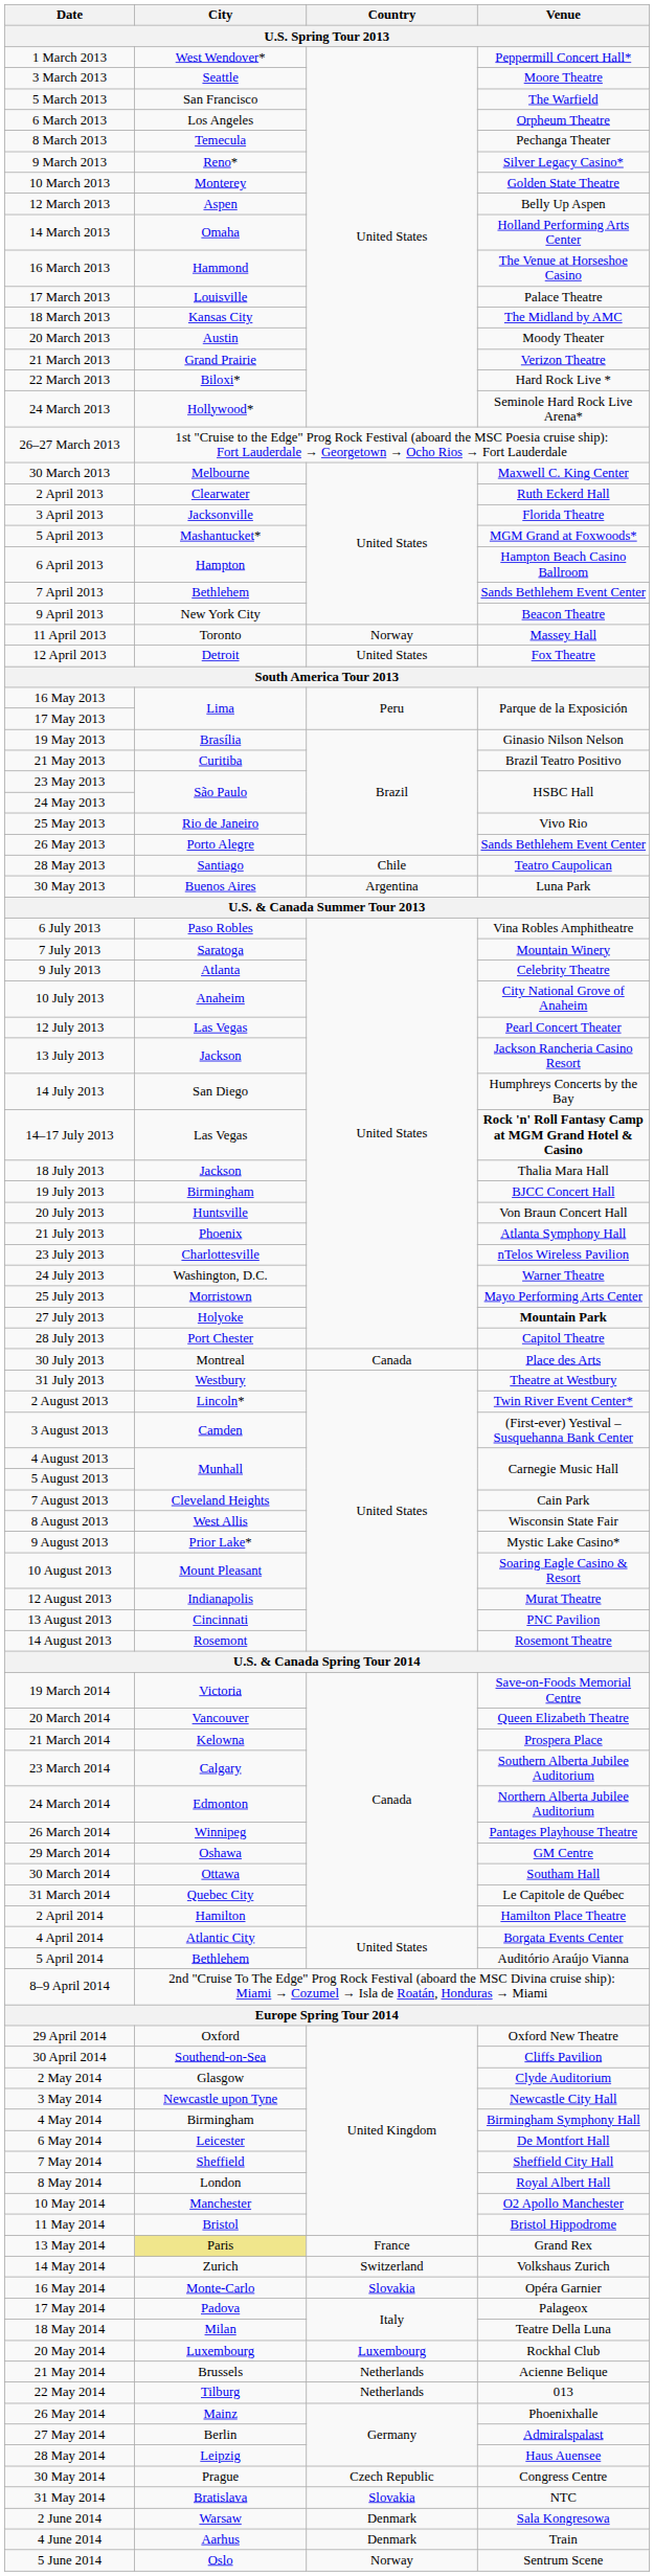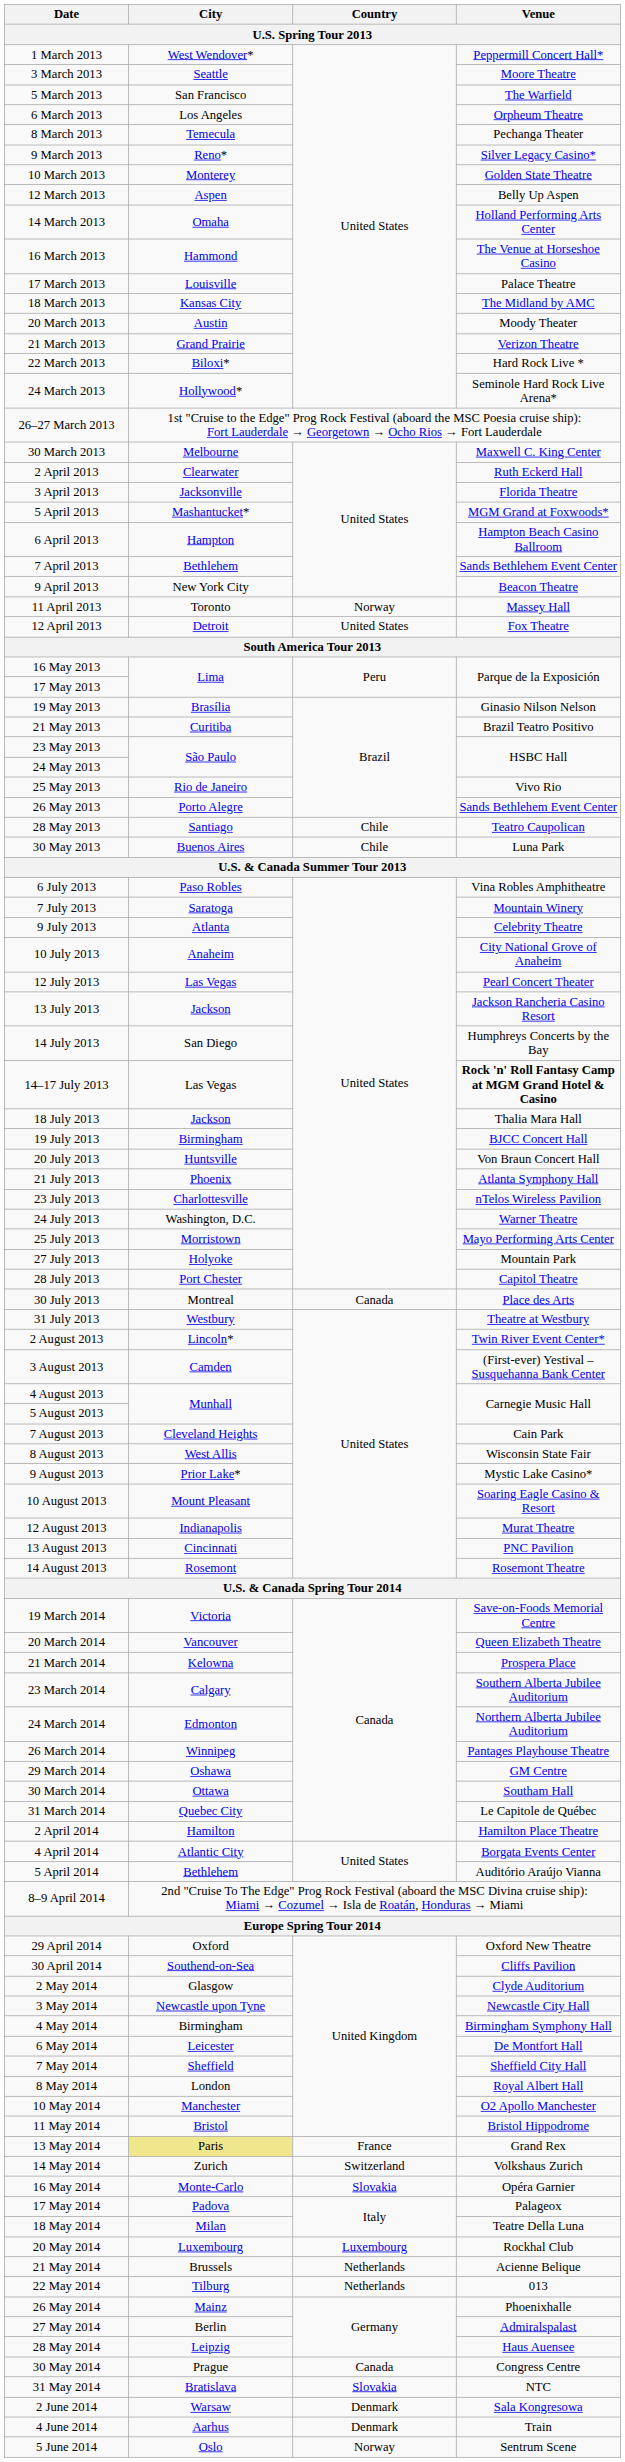 <table class="wikitable" style="text-align:center;">
 <tr>
 <th style="width:150px;">Date</th>
 <th style="width:200px;">City</th>
 <th style="width:200px;">Country</th>
 <th style="width:200px;">Venue</th>
 </tr>
 <tr>
 <th colspan="4">U.S. Spring Tour 2013</th>
 </tr>
 <tr>
 <td>1 March 2013</td>
 <td><a href='#'>West Wendover</a>*</td>
 <td rowspan="16">United States</td>
 <td><a href='#'>Peppermill Concert Hall*</a></td>
 </tr>
 <tr>
 <td>3 March 2013</td>
 <td><a href='#'>Seattle</a></td>
 <td><a href='#'>Moore Theatre</a></td>
 </tr>
 <tr>
 <td>5 March 2013</td>
 <td>San Francisco</td>
 <td><a href='#'>The Warfield</a></td>
 </tr>
 <tr>
 <td>6 March 2013</td>
 <td>Los Angeles</td>
 <td><a href='#'>Orpheum Theatre</a></td>
 </tr>
 <tr>
 <td>8 March 2013</td>
 <td><a href='#'>Temecula</a></td>
 <td>Pechanga Theater</td>
 </tr>
 <tr>
 <td>9 March 2013</td>
 <td><a href='#'>Reno</a>*</td>
 <td><a href='#'>Silver Legacy Casino*</a></td>
 </tr>
 <tr>
 <td>10 March 2013</td>
 <td><a href='#'>Monterey</a></td>
 <td><a href='#'>Golden State Theatre</a></td>
 </tr>
 <tr>
 <td>12 March 2013</td>
 <td><a href='#'>Aspen</a></td>
 <td>Belly Up Aspen</td>
 </tr>
 <tr>
 <td>14 March 2013</td>
 <td><a href='#'>Omaha</a></td>
 <td><a href='#'>Holland Performing Arts Center</a></td>
 </tr>
 <tr>
 <td>16 March 2013</td>
 <td><a href='#'>Hammond</a></td>
 <td><a href='#'>The Venue at Horseshoe Casino</a></td>
 </tr>
 <tr>
 <td>17 March 2013</td>
 <td><a href='#'>Louisville</a></td>
 <td>Palace Theatre</td>
 </tr>
 <tr>
 <td>18 March 2013</td>
 <td><a href='#'>Kansas City</a></td>
 <td><a href='#'>The Midland by AMC</a></td>
 </tr>
 <tr>
 <td>20 March 2013</td>
 <td><a href='#'>Austin</a></td>
 <td>Moody Theater</td>
 </tr>
 <tr>
 <td>21 March 2013</td>
 <td><a href='#'>Grand Prairie</a></td>
 <td><a href='#'>Verizon Theatre</a></td>
 </tr>
 <tr>
 <td>22 March 2013</td>
 <td><a href='#'>Biloxi</a>*</td>
 <td>Hard Rock Live *</td>
 </tr>
 <tr>
 <td>24 March 2013</td>
 <td><a href='#'>Hollywood</a>*</td>
 <td>Seminole Hard Rock Live Arena*</td>
 </tr>
 <tr>
 <td>26–27 March 2013</td>
 <td colspan="4">1st "Cruise to the Edge" Prog Rock Festival (aboard the MSC Poesia cruise ship):<br><a href='#'>Fort Lauderdale</a> → <a href='#'>Georgetown</a> → <a href='#'>Ocho Rios</a> → Fort Lauderdale</td>
 </tr>
 <tr>
 <td>30 March 2013</td>
 <td><a href='#'>Melbourne</a></td>
 <td rowspan="7">United States</td>
 <td><a href='#'>Maxwell C. King Center</a></td>
 </tr>
 <tr>
 <td>2 April 2013</td>
 <td><a href='#'>Clearwater</a></td>
 <td><a href='#'>Ruth Eckerd Hall</a></td>
 </tr>
 <tr>
 <td>3 April 2013</td>
 <td><a href='#'>Jacksonville</a></td>
 <td><a href='#'>Florida Theatre</a></td>
 </tr>
 <tr>
 <td>5 April 2013</td>
 <td><a href='#'>Mashantucket</a>*</td>
 <td><a href='#'>MGM Grand at Foxwoods*</a></td>
 </tr>
 <tr>
 <td>6 April 2013</td>
 <td><a href='#'>Hampton</a></td>
 <td><a href='#'>Hampton Beach Casino Ballroom</a></td>
 </tr>
 <tr>
 <td>7 April 2013</td>
 <td><a href='#'>Bethlehem</a></td>
 <td><a href='#'>Sands Bethlehem Event Center</a></td>
 </tr>
 <tr>
 <td>9 April 2013</td>
 <td>New York City</td>
 <td><a href='#'>Beacon Theatre</a></td>
 </tr>
 <tr>
 <td>11 April 2013</td>
 <td>Toronto</td>
 <td>Norway</td>
 <td><a href='#'>Massey Hall</a></td>
 </tr>
 <tr>
 <td>12 April 2013</td>
 <td><a href='#'>Detroit</a></td>
 <td>United States</td>
 <td><a href='#'>Fox Theatre</a></td>
 </tr>
 <tr>
 <th colspan="6">South America Tour 2013</th>
 </tr>
 <tr>
 <td>16 May 2013</td>
 <td rowspan="2"><a href='#'>Lima</a></td>
 <td rowspan="2">Peru</td>
 <td rowspan="2">Parque de la Exposición</td>
 </tr>
 <tr>
 <td>17 May 2013</td>
 </tr>
 <tr>
 <td>19 May 2013</td>
 <td><a href='#'>Brasília</a></td>
 <td rowspan="6">Brazil</td>
 <td>Ginasio Nilson Nelson</td>
 </tr>
 <tr>
 <td>21 May 2013</td>
 <td><a href='#'>Curitiba</a></td>
 <td>Brazil Teatro Positivo</td>
 </tr>
 <tr>
 <td>23 May 2013</td>
 <td rowspan="2"><a href='#'>São Paulo</a></td>
 <td rowspan="2">HSBC Hall</td>
 </tr>
 <tr>
 <td>24 May 2013</td>
 </tr>
 <tr>
 <td>25 May 2013</td>
 <td><a href='#'>Rio de Janeiro</a></td>
 <td>Vivo Rio</td>
 </tr>
 <tr>
 <td>26 May 2013</td>
 <td><a href='#'>Porto Alegre</a></td>
 <td><a href='#'>Sands Bethlehem Event Center</a></td>
 </tr>
 <tr>
 <td>28 May 2013</td>
 <td><a href='#'>Santiago</a></td>
 <td>Chile</td>
 <td><a href='#'>Teatro Caupolican</a></td>
 </tr>
 <tr>
 <td>30 May 2013</td>
 <td><a href='#'>Buenos Aires</a></td>
-<td>Argentina</td>
+<td>Chile</td>
 <td>Luna Park</td>
 </tr>
 <tr>
 <th colspan="4">U.S. & Canada Summer Tour 2013</th>
 </tr>
 <tr>
 <td>6 July 2013</td>
 <td><a href='#'>Paso Robles</a></td>
 <td rowspan="17">United States</td>
 <td>Vina Robles Amphitheatre</td>
 </tr>
 <tr>
 <td>7 July 2013</td>
 <td><a href='#'>Saratoga</a></td>
 <td><a href='#'>Mountain Winery</a></td>
 </tr>
 <tr>
 <td>9 July 2013</td>
 <td><a href='#'>Atlanta</a></td>
 <td><a href='#'>Celebrity Theatre</a></td>
 </tr>
 <tr>
 <td>10 July 2013</td>
 <td><a href='#'>Anaheim</a></td>
 <td><a href='#'>City National Grove of Anaheim</a></td>
 </tr>
 <tr>
 <td>12 July 2013</td>
 <td><a href='#'>Las Vegas</a></td>
 <td><a href='#'>Pearl Concert Theater</a></td>
 </tr>
 <tr>
 <td>13 July 2013</td>
 <td><a href='#'>Jackson</a></td>
 <td><a href='#'>Jackson Rancheria Casino Resort</a></td>
 </tr>
 <tr>
 <td>14 July 2013</td>
 <td>San Diego</td>
 <td>Humphreys Concerts by the Bay</td>
 </tr>
 <tr>
 <td>14–17 July 2013</td>
 <td>Las Vegas</td>
 <td><strong>Rock 'n' Roll Fantasy Camp at MGM Grand Hotel & Casino</strong></td>
 </tr>
 <tr>
 <td>18 July 2013</td>
 <td><a href='#'>Jackson</a></td>
 <td>Thalia Mara Hall</td>
 </tr>
 <tr>
 <td>19 July 2013</td>
 <td><a href='#'>Birmingham</a></td>
 <td><a href='#'>BJCC Concert Hall</a></td>
 </tr>
 <tr>
 <td>20 July 2013</td>
 <td><a href='#'>Huntsville</a></td>
 <td>Von Braun Concert Hall</td>
 </tr>
 <tr>
 <td>21 July 2013</td>
 <td><a href='#'>Phoenix</a></td>
 <td><a href='#'>Atlanta Symphony Hall</a></td>
 </tr>
 <tr>
 <td>23 July 2013</td>
 <td><a href='#'>Charlottesville</a></td>
 <td><a href='#'>nTelos Wireless Pavilion</a></td>
 </tr>
 <tr>
 <td>24 July 2013</td>
 <td>Washington, D.C.</td>
 <td><a href='#'>Warner Theatre</a></td>
 </tr>
 <tr>
 <td>25 July 2013</td>
 <td><a href='#'>Morristown</a></td>
 <td><a href='#'>Mayo Performing Arts Center</a></td>
 </tr>
 <tr>
 <td>27 July 2013</td>
 <td><a href='#'>Holyoke</a></td>
-<td><strong>Mountain Park</strong></td>
+<td>Mountain Park</td>
 </tr>
 <tr>
 <td>28 July 2013</td>
 <td><a href='#'>Port Chester</a></td>
 <td><a href='#'>Capitol Theatre</a></td>
 </tr>
 <tr>
 <td>30 July 2013</td>
 <td>Montreal</td>
 <td>Canada</td>
 <td><a href='#'>Place des Arts</a></td>
 </tr>
 <tr>
 <td>31 July 2013</td>
 <td><a href='#'>Westbury</a></td>
 <td rowspan="12">United States</td>
 <td><a href='#'>Theatre at Westbury</a></td>
 </tr>
 <tr>
 <td>2 August 2013</td>
 <td><a href='#'>Lincoln</a>*</td>
 <td><a href='#'>Twin River Event Center*</a></td>
 </tr>
 <tr>
 <td>3 August 2013</td>
 <td><a href='#'>Camden</a></td>
 <td>(First-ever) Yestival – <a href='#'>Susquehanna Bank Center</a></td>
 </tr>
 <tr>
 <td>4 August 2013</td>
 <td rowspan="2"><a href='#'>Munhall</a></td>
 <td rowspan="2">Carnegie Music Hall</td>
 </tr>
 <tr>
 <td>5 August 2013</td>
 </tr>
 <tr>
 <td>7 August 2013</td>
 <td><a href='#'>Cleveland Heights</a></td>
 <td>Cain Park</td>
 </tr>
 <tr>
 <td>8 August 2013</td>
 <td><a href='#'>West Allis</a></td>
 <td>Wisconsin State Fair</td>
 </tr>
 <tr>
 <td>9 August 2013</td>
 <td><a href='#'>Prior Lake</a>*</td>
 <td>Mystic Lake Casino*</td>
 </tr>
 <tr>
 <td>10 August 2013</td>
 <td><a href='#'>Mount Pleasant</a></td>
 <td><a href='#'>Soaring Eagle Casino & Resort</a></td>
 </tr>
 <tr>
 <td>12 August 2013</td>
 <td><a href='#'>Indianapolis</a></td>
 <td><a href='#'>Murat Theatre</a></td>
 </tr>
 <tr>
 <td>13 August 2013</td>
 <td><a href='#'>Cincinnati</a></td>
 <td><a href='#'>PNC Pavilion</a></td>
 </tr>
 <tr>
 <td>14 August 2013</td>
 <td><a href='#'>Rosemont</a></td>
 <td><a href='#'>Rosemont Theatre</a></td>
 </tr>
 <tr>
 <th colspan="11">U.S. & Canada Spring Tour 2014</th>
 </tr>
 <tr>
 <td>19 March 2014</td>
 <td><a href='#'>Victoria</a></td>
 <td rowspan="10">Canada</td>
 <td><a href='#'>Save-on-Foods Memorial Centre</a></td>
 </tr>
 <tr>
 <td>20 March 2014</td>
 <td><a href='#'>Vancouver</a></td>
 <td><a href='#'>Queen Elizabeth Theatre</a></td>
 </tr>
 <tr>
 <td>21 March 2014</td>
 <td><a href='#'>Kelowna</a></td>
 <td><a href='#'>Prospera Place</a></td>
 </tr>
 <tr>
 <td>23 March 2014</td>
 <td><a href='#'>Calgary</a></td>
 <td><a href='#'>Southern Alberta Jubilee Auditorium</a></td>
 </tr>
 <tr>
 <td>24 March 2014</td>
 <td><a href='#'>Edmonton</a></td>
 <td><a href='#'>Northern Alberta Jubilee Auditorium</a></td>
 </tr>
 <tr>
 <td>26 March 2014</td>
 <td><a href='#'>Winnipeg</a></td>
 <td><a href='#'>Pantages Playhouse Theatre</a></td>
 </tr>
 <tr>
 <td>29 March 2014</td>
 <td><a href='#'>Oshawa</a></td>
 <td><a href='#'>GM Centre</a></td>
 </tr>
 <tr>
 <td>30 March 2014</td>
 <td><a href='#'>Ottawa</a></td>
 <td><a href='#'>Southam Hall</a></td>
 </tr>
 <tr>
 <td>31 March 2014</td>
 <td><a href='#'>Quebec City</a></td>
 <td>Le Capitole de Québec</td>
 </tr>
 <tr>
 <td>2 April 2014</td>
 <td><a href='#'>Hamilton</a></td>
 <td><a href='#'>Hamilton Place Theatre</a></td>
 </tr>
 <tr>
 <td>4 April 2014</td>
 <td><a href='#'>Atlantic City</a></td>
 <td rowspan="2">United States</td>
 <td><a href='#'>Borgata Events Center</a></td>
 </tr>
 <tr>
 <td>5 April 2014</td>
 <td><a href='#'>Bethlehem</a></td>
 <td>Auditório Araújo Vianna</td>
 </tr>
 <tr>
 <td>8–9 April 2014</td>
 <td colspan="4">2nd "Cruise To The Edge" Prog Rock Festival (aboard the MSC Divina cruise ship):<br><a href='#'>Miami</a> → <a href='#'>Cozumel</a> → Isla de <a href='#'>Roatán</a>, <a href='#'>Honduras</a> → Miami</td>
 </tr>
 <tr>
 <th colspan="4">Europe Spring Tour 2014</th>
 </tr>
 <tr>
 <td>29 April 2014</td>
 <td>Oxford</td>
 <td rowspan="10">United Kingdom</td>
 <td>Oxford New Theatre</td>
 </tr>
 <tr>
 <td>30 April 2014</td>
 <td><a href='#'>Southend-on-Sea</a></td>
 <td><a href='#'>Cliffs Pavilion</a></td>
 </tr>
 <tr>
 <td>2 May 2014</td>
 <td>Glasgow</td>
 <td><a href='#'>Clyde Auditorium</a></td>
 </tr>
 <tr>
 <td>3 May 2014</td>
 <td><a href='#'>Newcastle upon Tyne</a></td>
 <td><a href='#'>Newcastle City Hall</a></td>
 </tr>
 <tr>
 <td>4 May 2014</td>
 <td>Birmingham</td>
 <td><a href='#'>Birmingham Symphony Hall</a></td>
 </tr>
 <tr>
 <td>6 May 2014</td>
 <td><a href='#'>Leicester</a></td>
 <td><a href='#'>De Montfort Hall</a></td>
 </tr>
 <tr>
 <td>7 May 2014</td>
 <td><a href='#'>Sheffield</a></td>
 <td><a href='#'>Sheffield City Hall</a></td>
 </tr>
 <tr>
 <td>8 May 2014</td>
 <td>London</td>
 <td><a href='#'>Royal Albert Hall</a></td>
 </tr>
 <tr>
 <td>10 May 2014</td>
 <td><a href='#'>Manchester</a></td>
 <td><a href='#'>O2 Apollo Manchester</a></td>
 </tr>
 <tr>
 <td>11 May 2014</td>
 <td><a href='#'>Bristol</a></td>
 <td><a href='#'>Bristol Hippodrome</a></td>
 </tr>
 <tr>
 <td>13 May 2014</td>
 <td style="background: khaki;">Paris</td>
 <td>France</td>
 <td>Grand Rex</td>
 </tr>
 <tr>
 <td>14 May 2014</td>
 <td>Zurich</td>
 <td>Switzerland</td>
 <td>Volkshaus Zurich</td>
 </tr>
 <tr>
 <td>16 May 2014</td>
 <td><a href='#'>Monte-Carlo</a></td>
 <td><a href='#'>Slovakia</a></td>
 <td>Opéra Garnier</td>
 </tr>
 <tr>
 <td>17 May 2014</td>
 <td><a href='#'>Padova</a></td>
 <td rowspan="2">Italy</td>
 <td>Palageox</td>
 </tr>
 <tr>
 <td>18 May 2014</td>
 <td><a href='#'>Milan</a></td>
 <td>Teatre Della Luna</td>
 </tr>
 <tr>
 <td>20 May 2014</td>
 <td><a href='#'>Luxembourg</a></td>
 <td><a href='#'>Luxembourg</a></td>
 <td>Rockhal Club</td>
 </tr>
 <tr>
 <td>21 May 2014</td>
 <td>Brussels</td>
 <td>Netherlands</td>
 <td>Acienne Belique</td>
 </tr>
 <tr>
 <td>22 May 2014</td>
 <td><a href='#'>Tilburg</a></td>
 <td>Netherlands</td>
 <td>013</td>
 </tr>
 <tr>
 <td>26 May 2014</td>
 <td><a href='#'>Mainz</a></td>
 <td rowspan="3">Germany</td>
 <td>Phoenixhalle</td>
 </tr>
 <tr>
 <td>27 May 2014</td>
 <td>Berlin</td>
 <td><a href='#'>Admiralspalast</a></td>
 </tr>
 <tr>
 <td>28 May 2014</td>
 <td><a href='#'>Leipzig</a></td>
 <td><a href='#'>Haus Auensee</a></td>
 </tr>
 <tr>
 <td>30 May 2014</td>
 <td>Prague</td>
-<td>Czech Republic</td>
+<td>Canada</td>
 <td>Congress Centre</td>
 </tr>
 <tr>
 <td>31 May 2014</td>
 <td><a href='#'>Bratislava</a></td>
 <td><a href='#'>Slovakia</a></td>
 <td>NTC</td>
 </tr>
 <tr>
 <td>2 June 2014</td>
 <td><a href='#'>Warsaw</a></td>
 <td>Denmark</td>
 <td><a href='#'>Sala Kongresowa</a></td>
 </tr>
 <tr>
 <td>4 June 2014</td>
 <td><a href='#'>Aarhus</a></td>
 <td>Denmark</td>
 <td>Train</td>
 </tr>
 <tr>
 <td>5 June 2014</td>
 <td><a href='#'>Oslo</a></td>
 <td>Norway</td>
 <td>Sentrum Scene</td>
 </tr>
 </table>
